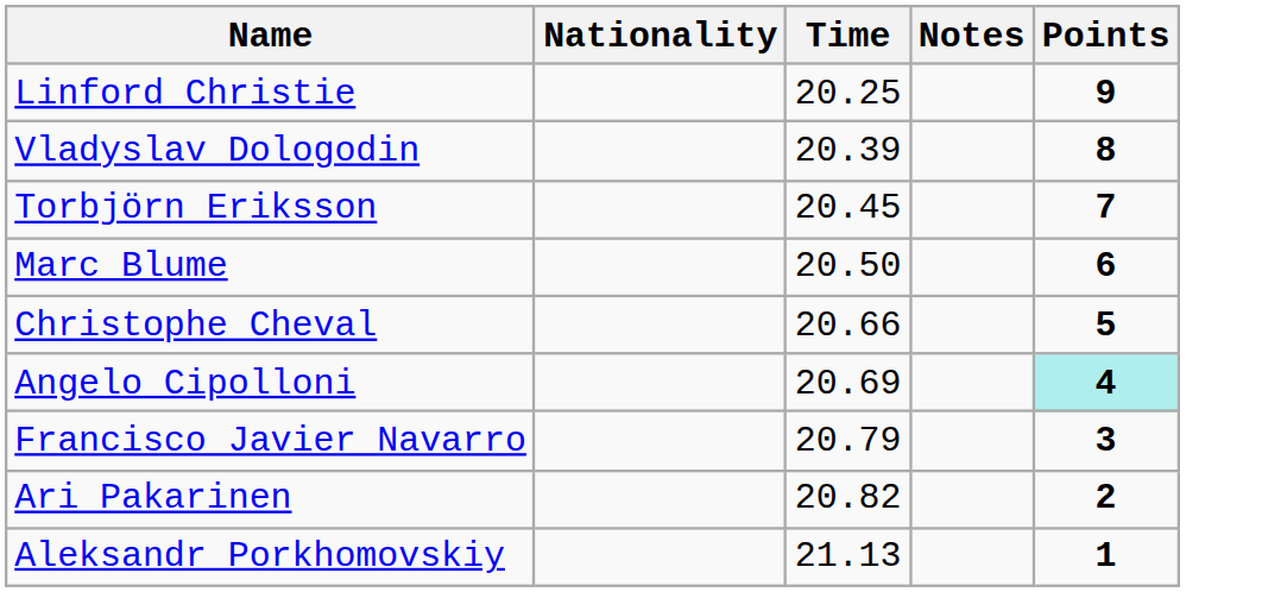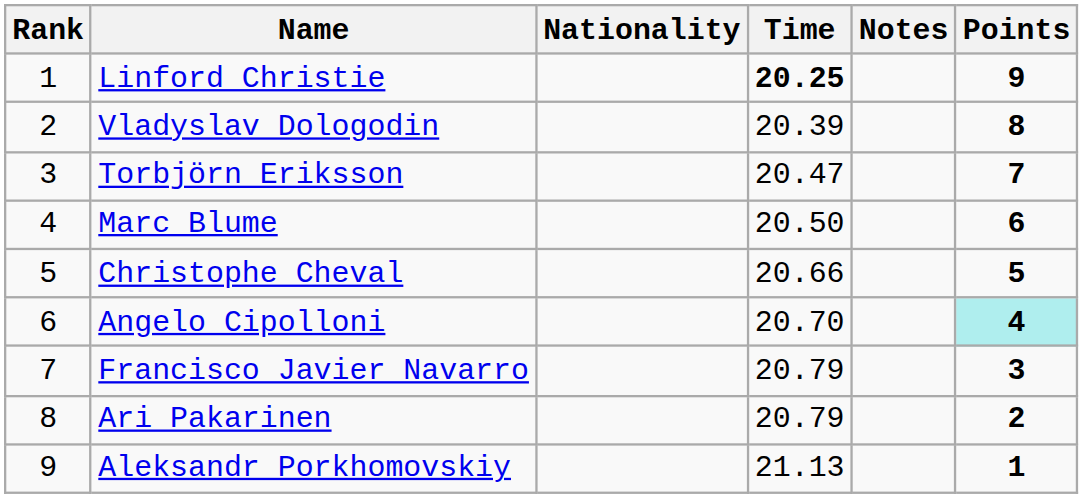 <table class="wikitable sortable" style="text-align:center">
 <tr>
+<th>Rank</th>
 <th>Name</th>
 <th>Nationality</th>
 <th>Time</th>
 <th>Notes</th>
 <th>Points</th>
 </tr>
 <tr>
+<td>1</td>
 <td align=left><a href='#'>Linford Christie</a></td>
 <td align=left></td>
-<td>20.25</td>
+<td><strong>20.25</strong></td>
 <td></td>
 <td><strong>9</strong></td>
 </tr>
 <tr>
+<td>2</td>
 <td align=left><a href='#'>Vladyslav Dologodin</a></td>
 <td align=left></td>
 <td>20.39</td>
 <td></td>
 <td><strong>8</strong></td>
 </tr>
 <tr>
+<td>3</td>
 <td align=left><a href='#'>Torbjörn Eriksson</a></td>
 <td align=left></td>
-<td>20.45</td>
+<td>20.47</td>
 <td></td>
 <td><strong>7</strong></td>
 </tr>
 <tr>
+<td>4</td>
 <td align=left><a href='#'>Marc Blume</a></td>
 <td align=left></td>
 <td>20.50</td>
 <td></td>
 <td><strong>6</strong></td>
 </tr>
 <tr>
+<td>5</td>
 <td align=left><a href='#'>Christophe Cheval</a></td>
 <td align=left></td>
 <td>20.66</td>
 <td></td>
 <td><strong>5</strong></td>
 </tr>
 <tr>
+<td>6</td>
 <td align=left><a href='#'>Angelo Cipolloni</a></td>
 <td align=left></td>
-<td>20.69</td>
+<td>20.70</td>
 <td></td>
 <td style="background: paleturquoise;"><strong>4</strong></td>
 </tr>
 <tr>
+<td>7</td>
 <td align=left><a href='#'>Francisco Javier Navarro</a></td>
 <td align=left></td>
 <td>20.79</td>
 <td></td>
 <td><strong>3</strong></td>
 </tr>
 <tr>
+<td>8</td>
 <td align=left><a href='#'>Ari Pakarinen</a></td>
 <td align=left></td>
-<td>20.82</td>
+<td>20.79</td>
 <td></td>
 <td><strong>2</strong></td>
 </tr>
 <tr>
+<td>9</td>
 <td align=left><a href='#'>Aleksandr Porkhomovskiy</a></td>
 <td align=left></td>
 <td>21.13</td>
 <td></td>
 <td><strong>1</strong></td>
 </tr>
 </table>
